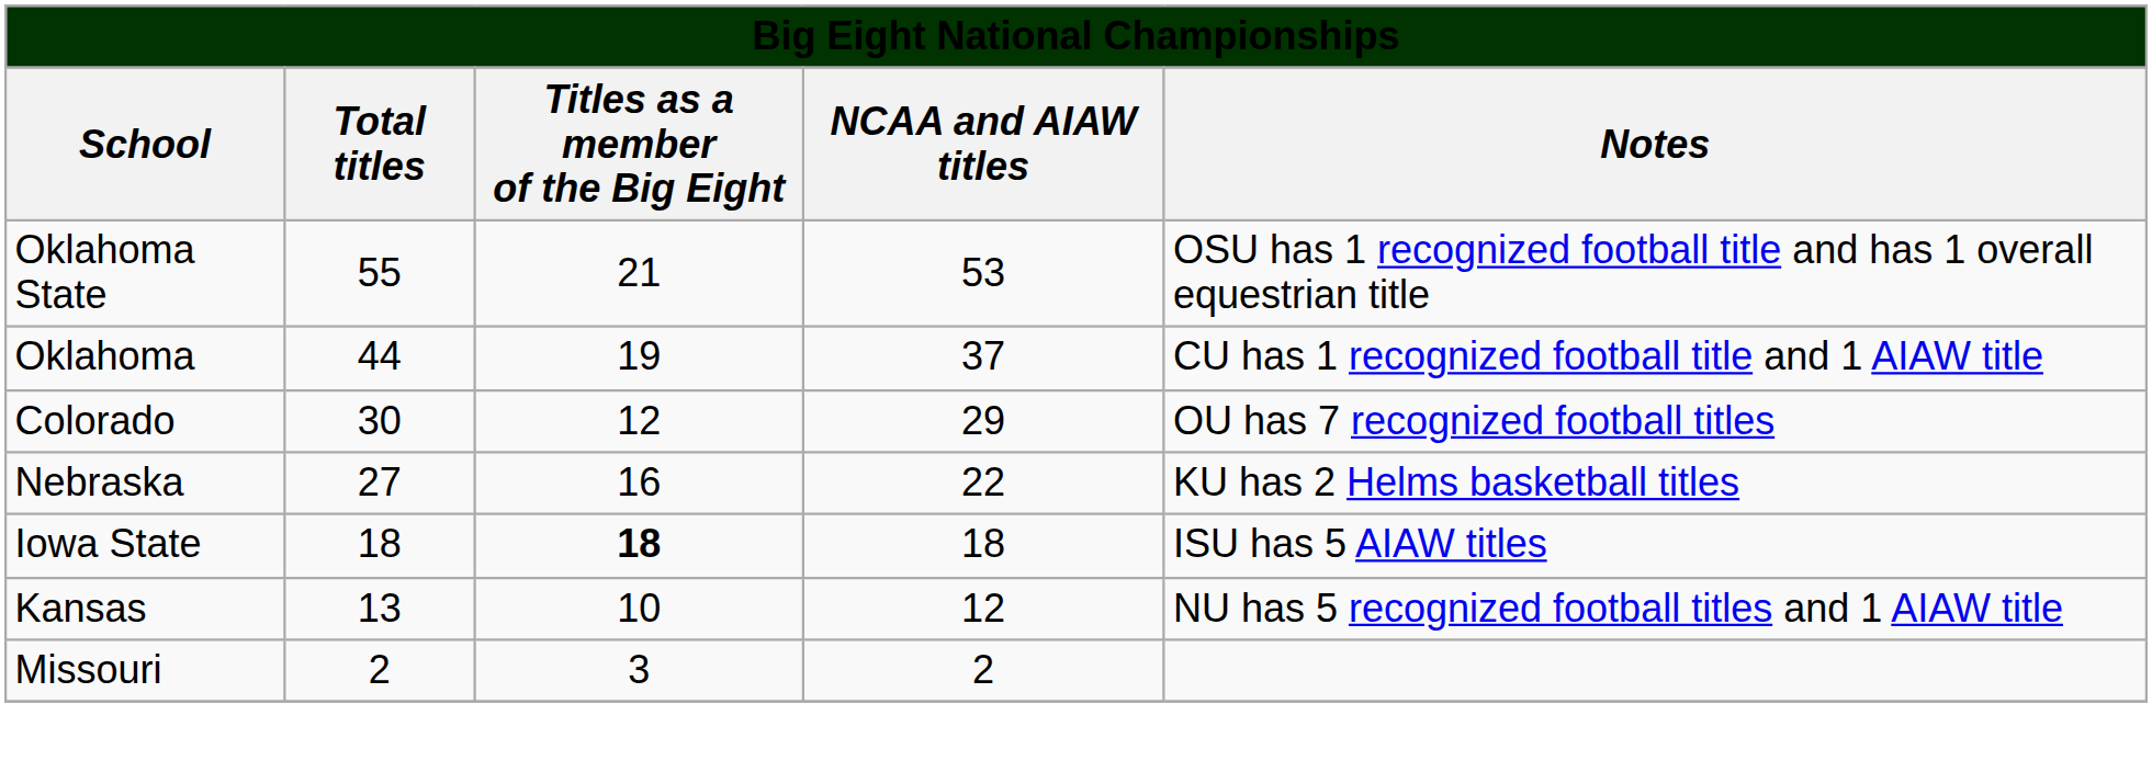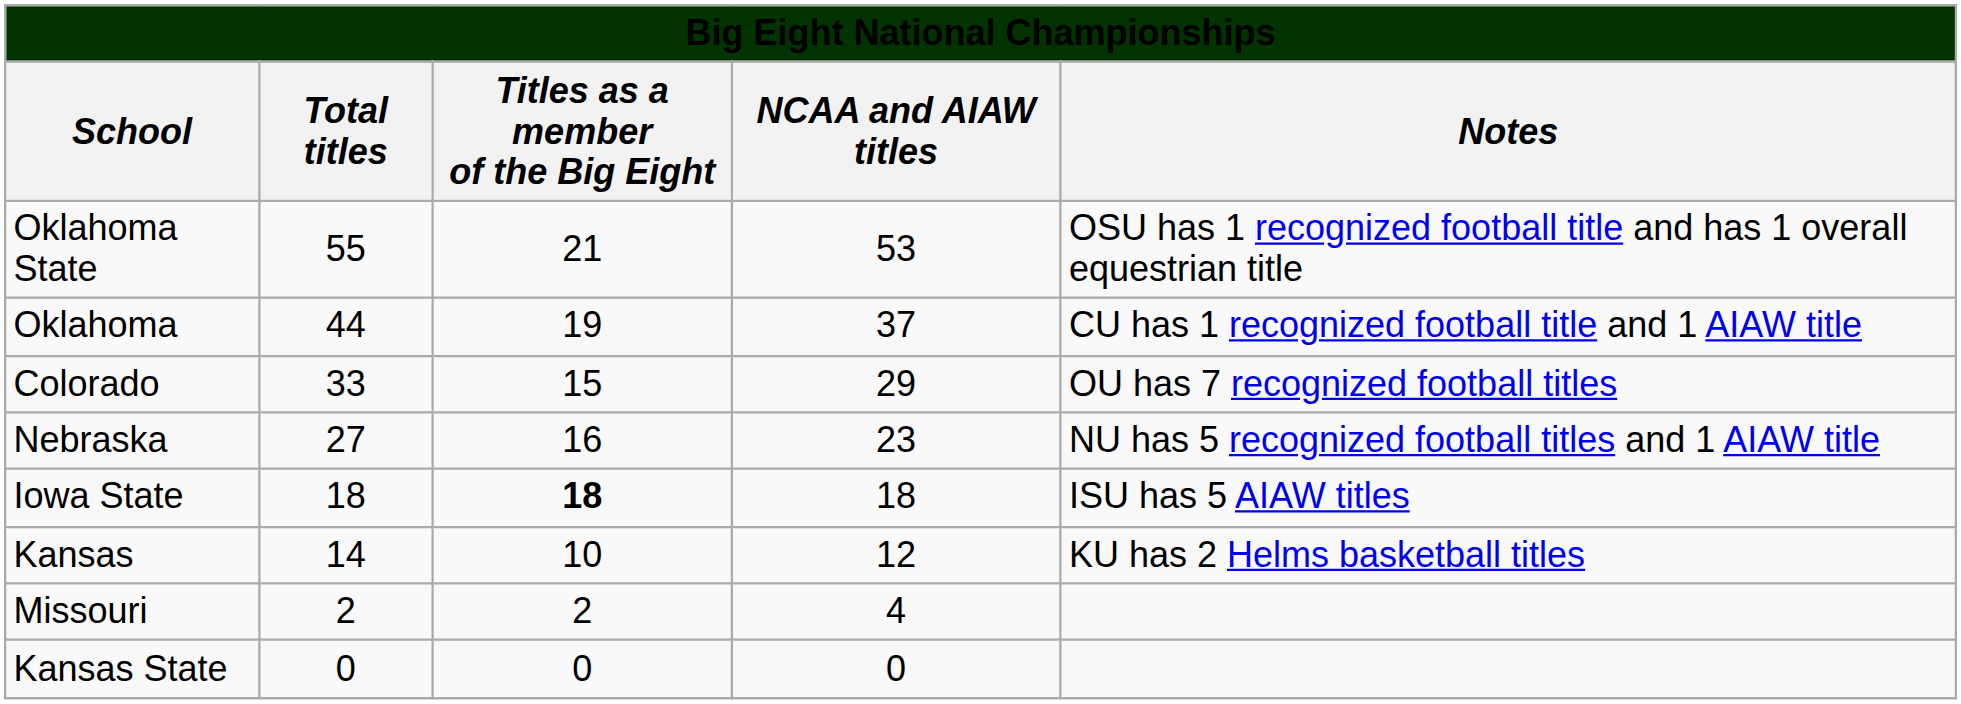 <table class="wikitable">
 <tr>
 <th colspan="5" style= background:#003300; color:white; border: 2px solid #D33A5D><span>Big Eight National Championships</span></th>
 </tr>
 <tr>
 <th><em>School</em></th>
 <th><em>Total titles</em></th>
 <th><em>Titles as a member<br>of the Big Eight</em></th>
 <th><em>NCAA and AIAW titles</em></th>
 <th><em>Notes</em></th>
 </tr>
 <tr>
 <td>Oklahoma State</td>
 <td align="center">55</td>
 <td align="center">21</td>
 <td align="center">53</td>
 <td>OSU has 1 <a href='#'>recognized football title</a> and has 1 overall equestrian title</td>
 </tr>
 <tr>
 <td>Oklahoma</td>
 <td align="center">44</td>
 <td align="center">19</td>
 <td align="center">37</td>
 <td>CU has 1 <a href='#'>recognized football title</a> and 1 <a href='#'>AIAW title</a></td>
 </tr>
 <tr>
 <td>Colorado</td>
-<td align="center">30</td>
-<td align="center">12</td>
+<td align="center">33</td>
+<td align="center">15</td>
 <td align="center">29</td>
 <td>OU has 7 <a href='#'>recognized football titles</a></td>
 </tr>
 <tr>
 <td>Nebraska</td>
 <td align="center">27</td>
 <td align="center">16</td>
-<td align="center">22</td>
-<td>KU has 2 <a href='#'>Helms basketball titles</a></td>
+<td align="center">23</td>
+<td>NU has 5 <a href='#'>recognized football titles</a> and 1 <a href='#'>AIAW title</a></td>
 </tr>
 <tr>
 <td>Iowa State</td>
 <td align="center">18</td>
 <td align="center"><strong>18</strong></td>
 <td align="center">18</td>
 <td>ISU has 5 <a href='#'>AIAW titles</a></td>
 </tr>
 <tr>
 <td>Kansas</td>
-<td align="center">13</td>
+<td align="center">14</td>
 <td align="center">10</td>
 <td align="center">12</td>
-<td>NU has 5 <a href='#'>recognized football titles</a> and 1 <a href='#'>AIAW title</a></td>
+<td>KU has 2 <a href='#'>Helms basketball titles</a></td>
 </tr>
 <tr>
 <td>Missouri</td>
 <td align="center">2</td>
-<td align="center">3</td>
 <td align="center">2</td>
+<td align="center">4</td>
+<td></td>
+</tr>
+<tr>
+<td>Kansas State</td>
+<td align="center">0</td>
+<td align="center">0</td>
+<td align="center">0</td>
 <td></td>
 </tr>
 <tr>
 </tr>
 </table>
